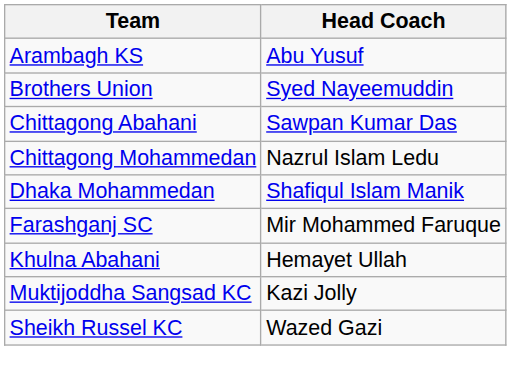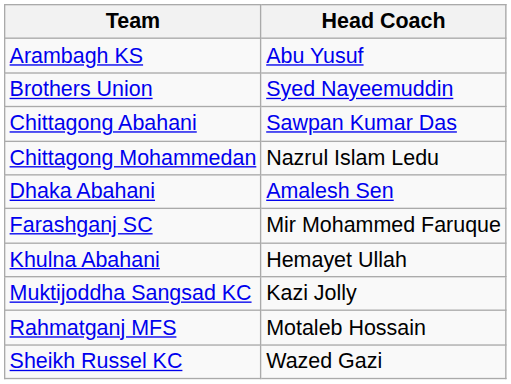 <table class="wikitable">
 <tr>
 <th>Team</th>
 <th>Head Coach</th>
 </tr>
 <tr>
 <td><a href='#'>Arambagh KS</a></td>
 <td> <a href='#'>Abu Yusuf</a></td>
 </tr>
 <tr>
 <td><a href='#'>Brothers Union</a></td>
 <td> <a href='#'>Syed Nayeemuddin</a></td>
 </tr>
 <tr>
 <td><a href='#'>Chittagong Abahani</a></td>
 <td> <a href='#'>Sawpan Kumar Das</a></td>
 </tr>
 <tr>
 <td><a href='#'>Chittagong Mohammedan</a></td>
 <td> Nazrul Islam Ledu</td>
 </tr>
 <tr>
-<td><a href='#'>Dhaka Mohammedan</a></td>
-<td> <a href='#'>Shafiqul Islam Manik</a></td>
+<td><a href='#'>Dhaka Abahani</a></td>
+<td> <a href='#'>Amalesh Sen</a></td>
 </tr>
 <tr>
 <td><a href='#'>Farashganj SC</a></td>
 <td> Mir Mohammed Faruque</td>
 </tr>
 <tr>
 <td><a href='#'>Khulna Abahani</a></td>
 <td> Hemayet Ullah</td>
 </tr>
 <tr>
 <td><a href='#'>Muktijoddha Sangsad KC</a></td>
 <td> Kazi Jolly</td>
 </tr>
 <tr>
+<td><a href='#'>Rahmatganj MFS</a></td>
+<td> Motaleb Hossain</td>
+</tr>
+<tr>
 <td><a href='#'>Sheikh Russel KC</a></td>
 <td> Wazed Gazi</td>
 </tr>
 </table>
